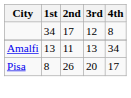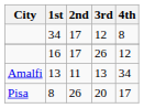 <table class="wikitable">
 <tr>
 <th>City</th>
 <th>1st</th>
 <th>2nd</th>
 <th>3rd</th>
 <th>4th</th>
 </tr>
 <tr>
 <td></td>
 <td>34</td>
 <td>17</td>
 <td>12</td>
 <td>8</td>
 </tr>
 <tr>
 </tr>
 <tr>
+<td></td>
+<td>16</td>
+<td>17</td>
+<td>26</td>
+<td>12</td>
+</tr>
+<tr>
 <td> <a href='#'>Amalfi</a></td>
 <td>13</td>
 <td>11</td>
 <td>13</td>
 <td>34</td>
 </tr>
 <tr>
 <td> <a href='#'>Pisa</a></td>
 <td>8</td>
 <td>26</td>
 <td>20</td>
 <td>17</td>
 </tr>
 </table>
